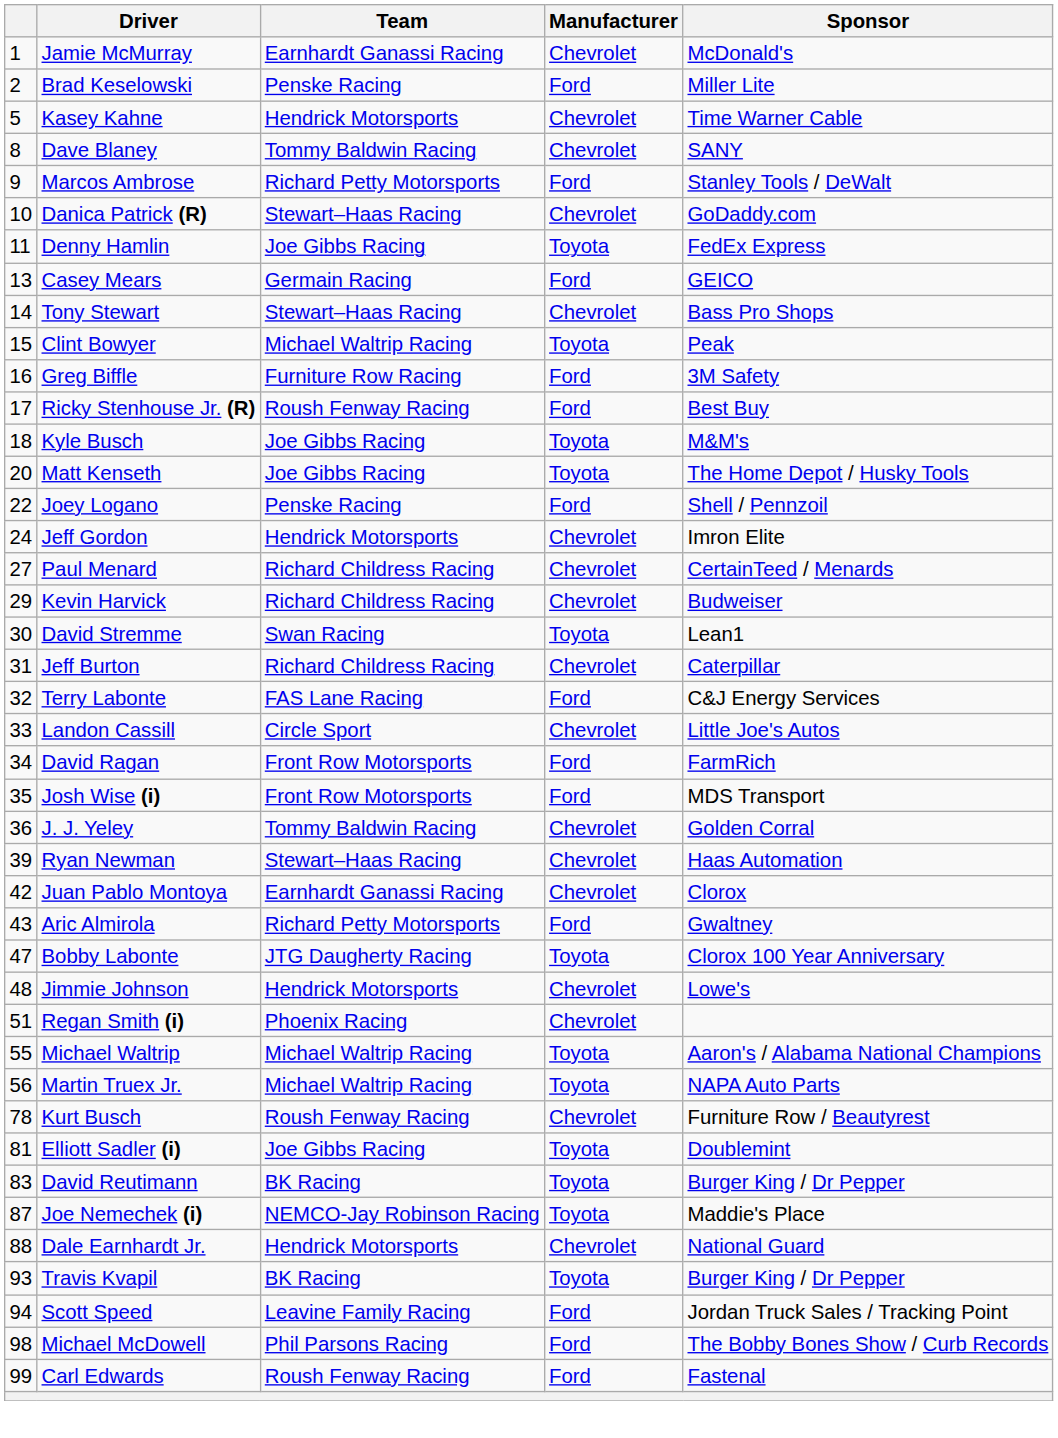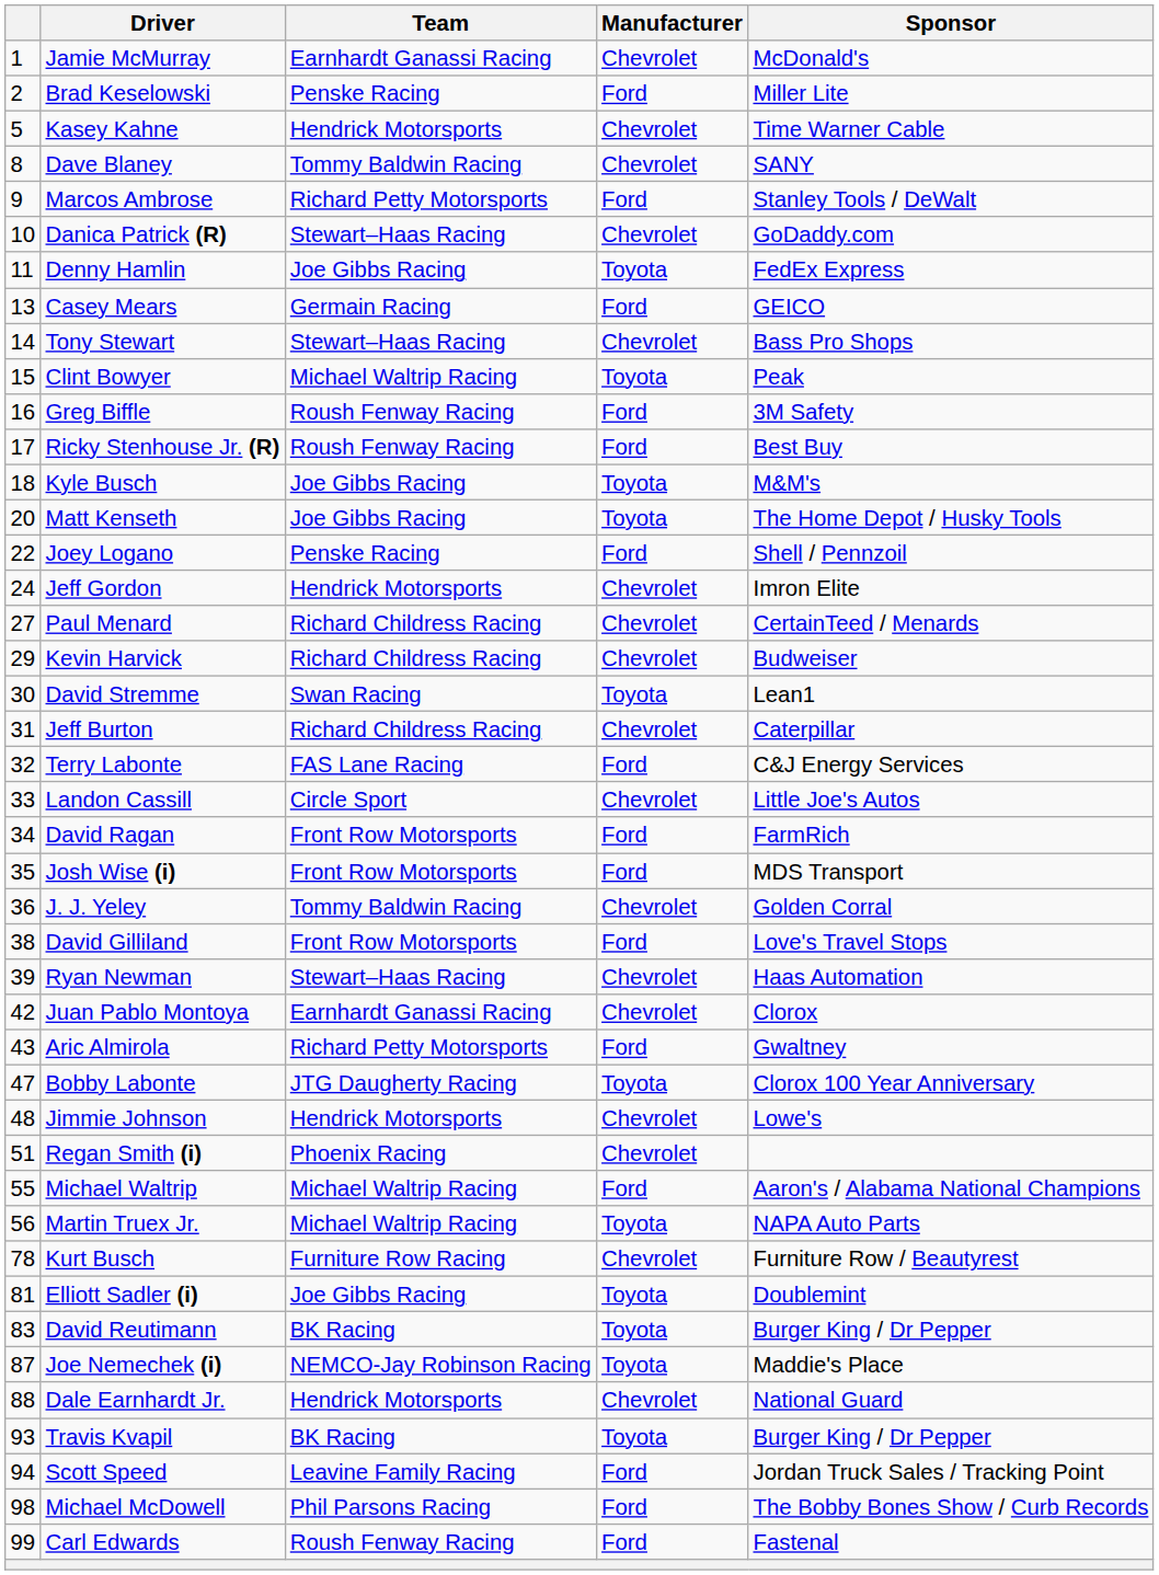 <table class="wikitable" style="font-size:95%">
 <tr>
 <th></th>
 <th>Driver</th>
 <th>Team</th>
 <th>Manufacturer</th>
 <th>Sponsor</th>
 </tr>
 <tr>
 <td>1</td>
 <td><a href='#'>Jamie McMurray</a></td>
 <td><a href='#'>Earnhardt Ganassi Racing</a></td>
 <td><a href='#'>Chevrolet</a></td>
 <td><a href='#'>McDonald's</a></td>
 </tr>
 <tr>
 <td>2</td>
 <td><a href='#'>Brad Keselowski</a></td>
 <td><a href='#'>Penske Racing</a></td>
 <td><a href='#'>Ford</a></td>
 <td><a href='#'>Miller Lite</a></td>
 </tr>
 <tr>
 <td>5</td>
 <td><a href='#'>Kasey Kahne</a></td>
 <td><a href='#'>Hendrick Motorsports</a></td>
 <td><a href='#'>Chevrolet</a></td>
 <td><a href='#'>Time Warner Cable</a></td>
 </tr>
 <tr>
 <td>8</td>
 <td><a href='#'>Dave Blaney</a></td>
 <td><a href='#'>Tommy Baldwin Racing</a></td>
 <td><a href='#'>Chevrolet</a></td>
 <td><a href='#'>SANY</a></td>
 </tr>
 <tr>
 <td>9</td>
 <td><a href='#'>Marcos Ambrose</a></td>
 <td><a href='#'>Richard Petty Motorsports</a></td>
 <td><a href='#'>Ford</a></td>
 <td><a href='#'>Stanley Tools</a> / <a href='#'>DeWalt</a></td>
 </tr>
 <tr>
 <td>10</td>
 <td><a href='#'>Danica Patrick</a> <strong>(R)</strong></td>
 <td><a href='#'>Stewart–Haas Racing</a></td>
 <td><a href='#'>Chevrolet</a></td>
 <td><a href='#'>GoDaddy.com</a></td>
 </tr>
 <tr>
 <td>11</td>
 <td><a href='#'>Denny Hamlin</a></td>
 <td><a href='#'>Joe Gibbs Racing</a></td>
 <td><a href='#'>Toyota</a></td>
 <td><a href='#'>FedEx Express</a></td>
 </tr>
 <tr>
 <td>13</td>
 <td><a href='#'>Casey Mears</a></td>
 <td><a href='#'>Germain Racing</a></td>
 <td><a href='#'>Ford</a></td>
 <td><a href='#'>GEICO</a></td>
 </tr>
 <tr>
 <td>14</td>
 <td><a href='#'>Tony Stewart</a></td>
 <td><a href='#'>Stewart–Haas Racing</a></td>
 <td><a href='#'>Chevrolet</a></td>
 <td><a href='#'>Bass Pro Shops</a></td>
 </tr>
 <tr>
 <td>15</td>
 <td><a href='#'>Clint Bowyer</a></td>
 <td><a href='#'>Michael Waltrip Racing</a></td>
 <td><a href='#'>Toyota</a></td>
 <td><a href='#'>Peak</a></td>
 </tr>
 <tr>
 <td>16</td>
 <td><a href='#'>Greg Biffle</a></td>
-<td><a href='#'>Furniture Row Racing</a></td>
+<td><a href='#'>Roush Fenway Racing</a></td>
 <td><a href='#'>Ford</a></td>
 <td><a href='#'>3M Safety</a></td>
 </tr>
 <tr>
 <td>17</td>
 <td><a href='#'>Ricky Stenhouse Jr.</a> <strong>(R)</strong></td>
 <td><a href='#'>Roush Fenway Racing</a></td>
 <td><a href='#'>Ford</a></td>
 <td><a href='#'>Best Buy</a></td>
 </tr>
 <tr>
 <td>18</td>
 <td><a href='#'>Kyle Busch</a></td>
 <td><a href='#'>Joe Gibbs Racing</a></td>
 <td><a href='#'>Toyota</a></td>
 <td><a href='#'>M&M's</a></td>
 </tr>
 <tr>
 <td>20</td>
 <td><a href='#'>Matt Kenseth</a></td>
 <td><a href='#'>Joe Gibbs Racing</a></td>
 <td><a href='#'>Toyota</a></td>
 <td><a href='#'>The Home Depot</a> / <a href='#'>Husky Tools</a></td>
 </tr>
 <tr>
 <td>22</td>
 <td><a href='#'>Joey Logano</a></td>
 <td><a href='#'>Penske Racing</a></td>
 <td><a href='#'>Ford</a></td>
 <td><a href='#'>Shell</a> / <a href='#'>Pennzoil</a></td>
 </tr>
 <tr>
 <td>24</td>
 <td><a href='#'>Jeff Gordon</a></td>
 <td><a href='#'>Hendrick Motorsports</a></td>
 <td><a href='#'>Chevrolet</a></td>
 <td>Imron Elite</td>
 </tr>
 <tr>
 <td>27</td>
 <td><a href='#'>Paul Menard</a></td>
 <td><a href='#'>Richard Childress Racing</a></td>
 <td><a href='#'>Chevrolet</a></td>
 <td><a href='#'>CertainTeed</a> / <a href='#'>Menards</a></td>
 </tr>
 <tr>
 <td>29</td>
 <td><a href='#'>Kevin Harvick</a></td>
 <td><a href='#'>Richard Childress Racing</a></td>
 <td><a href='#'>Chevrolet</a></td>
 <td><a href='#'>Budweiser</a></td>
 </tr>
 <tr>
 <td>30</td>
 <td><a href='#'>David Stremme</a></td>
 <td><a href='#'>Swan Racing</a></td>
 <td><a href='#'>Toyota</a></td>
 <td>Lean1</td>
 </tr>
 <tr>
 <td>31</td>
 <td><a href='#'>Jeff Burton</a></td>
 <td><a href='#'>Richard Childress Racing</a></td>
 <td><a href='#'>Chevrolet</a></td>
 <td><a href='#'>Caterpillar</a></td>
 </tr>
 <tr>
 <td>32</td>
 <td><a href='#'>Terry Labonte</a></td>
 <td><a href='#'>FAS Lane Racing</a></td>
 <td><a href='#'>Ford</a></td>
 <td>C&J Energy Services</td>
 </tr>
 <tr>
 <td>33</td>
 <td><a href='#'>Landon Cassill</a></td>
 <td><a href='#'>Circle Sport</a></td>
 <td><a href='#'>Chevrolet</a></td>
 <td><a href='#'>Little Joe's Autos</a></td>
 </tr>
 <tr>
 <td>34</td>
 <td><a href='#'>David Ragan</a></td>
 <td><a href='#'>Front Row Motorsports</a></td>
 <td><a href='#'>Ford</a></td>
 <td><a href='#'>FarmRich</a></td>
 </tr>
 <tr>
 <td>35</td>
 <td><a href='#'>Josh Wise</a> <strong>(i)</strong></td>
 <td><a href='#'>Front Row Motorsports</a></td>
 <td><a href='#'>Ford</a></td>
 <td>MDS Transport</td>
 </tr>
 <tr>
 <td>36</td>
 <td><a href='#'>J. J. Yeley</a></td>
 <td><a href='#'>Tommy Baldwin Racing</a></td>
 <td><a href='#'>Chevrolet</a></td>
 <td><a href='#'>Golden Corral</a></td>
 </tr>
 <tr>
+<td>38</td>
+<td><a href='#'>David Gilliland</a></td>
+<td><a href='#'>Front Row Motorsports</a></td>
+<td><a href='#'>Ford</a></td>
+<td><a href='#'>Love's Travel Stops</a></td>
+</tr>
+<tr>
 <td>39</td>
 <td><a href='#'>Ryan Newman</a></td>
 <td><a href='#'>Stewart–Haas Racing</a></td>
 <td><a href='#'>Chevrolet</a></td>
 <td><a href='#'>Haas Automation</a></td>
 </tr>
 <tr>
 <td>42</td>
 <td><a href='#'>Juan Pablo Montoya</a></td>
 <td><a href='#'>Earnhardt Ganassi Racing</a></td>
 <td><a href='#'>Chevrolet</a></td>
 <td><a href='#'>Clorox</a></td>
 </tr>
 <tr>
 <td>43</td>
 <td><a href='#'>Aric Almirola</a></td>
 <td><a href='#'>Richard Petty Motorsports</a></td>
 <td><a href='#'>Ford</a></td>
 <td><a href='#'>Gwaltney</a></td>
 </tr>
 <tr>
 <td>47</td>
 <td><a href='#'>Bobby Labonte</a></td>
 <td><a href='#'>JTG Daugherty Racing</a></td>
 <td><a href='#'>Toyota</a></td>
 <td><a href='#'>Clorox 100 Year Anniversary</a></td>
 </tr>
 <tr>
 <td>48</td>
 <td><a href='#'>Jimmie Johnson</a></td>
 <td><a href='#'>Hendrick Motorsports</a></td>
 <td><a href='#'>Chevrolet</a></td>
 <td><a href='#'>Lowe's</a></td>
 </tr>
 <tr>
 <td>51</td>
 <td><a href='#'>Regan Smith</a> <strong>(i)</strong></td>
 <td><a href='#'>Phoenix Racing</a></td>
 <td><a href='#'>Chevrolet</a></td>
 <td></td>
 </tr>
 <tr>
 <td>55</td>
 <td><a href='#'>Michael Waltrip</a></td>
 <td><a href='#'>Michael Waltrip Racing</a></td>
-<td><a href='#'>Toyota</a></td>
+<td><a href='#'>Ford</a></td>
 <td><a href='#'>Aaron's</a> / <a href='#'>Alabama National Champions</a></td>
 </tr>
 <tr>
 <td>56</td>
 <td><a href='#'>Martin Truex Jr.</a></td>
 <td><a href='#'>Michael Waltrip Racing</a></td>
 <td><a href='#'>Toyota</a></td>
 <td><a href='#'>NAPA Auto Parts</a></td>
 </tr>
 <tr>
 <td>78</td>
 <td><a href='#'>Kurt Busch</a></td>
-<td><a href='#'>Roush Fenway Racing</a></td>
+<td><a href='#'>Furniture Row Racing</a></td>
 <td><a href='#'>Chevrolet</a></td>
 <td>Furniture Row / <a href='#'>Beautyrest</a></td>
 </tr>
 <tr>
 <td>81</td>
 <td><a href='#'>Elliott Sadler</a> <strong>(i)</strong></td>
 <td><a href='#'>Joe Gibbs Racing</a></td>
 <td><a href='#'>Toyota</a></td>
 <td><a href='#'>Doublemint</a></td>
 </tr>
 <tr>
 <td>83</td>
 <td><a href='#'>David Reutimann</a></td>
 <td><a href='#'>BK Racing</a></td>
 <td><a href='#'>Toyota</a></td>
 <td><a href='#'>Burger King</a> / <a href='#'>Dr Pepper</a></td>
 </tr>
 <tr>
 <td>87</td>
 <td><a href='#'>Joe Nemechek</a> <strong>(i)</strong></td>
 <td><a href='#'>NEMCO-Jay Robinson Racing</a></td>
 <td><a href='#'>Toyota</a></td>
 <td>Maddie's Place</td>
 </tr>
 <tr>
 <td>88</td>
 <td><a href='#'>Dale Earnhardt Jr.</a></td>
 <td><a href='#'>Hendrick Motorsports</a></td>
 <td><a href='#'>Chevrolet</a></td>
 <td><a href='#'>National Guard</a></td>
 </tr>
 <tr>
 <td>93</td>
 <td><a href='#'>Travis Kvapil</a></td>
 <td><a href='#'>BK Racing</a></td>
 <td><a href='#'>Toyota</a></td>
 <td><a href='#'>Burger King</a> / <a href='#'>Dr Pepper</a></td>
 </tr>
 <tr>
 <td>94</td>
 <td><a href='#'>Scott Speed</a></td>
 <td><a href='#'>Leavine Family Racing</a></td>
 <td><a href='#'>Ford</a></td>
 <td>Jordan Truck Sales / Tracking Point</td>
 </tr>
 <tr>
 <td>98</td>
 <td><a href='#'>Michael McDowell</a></td>
 <td><a href='#'>Phil Parsons Racing</a></td>
 <td><a href='#'>Ford</a></td>
 <td><a href='#'>The Bobby Bones Show</a> / <a href='#'>Curb Records</a></td>
 </tr>
 <tr>
 <td>99</td>
 <td><a href='#'>Carl Edwards</a></td>
 <td><a href='#'>Roush Fenway Racing</a></td>
 <td><a href='#'>Ford</a></td>
 <td><a href='#'>Fastenal</a></td>
 </tr>
 <tr>
 <th colspan="5"></th>
 </tr>
 </table>
